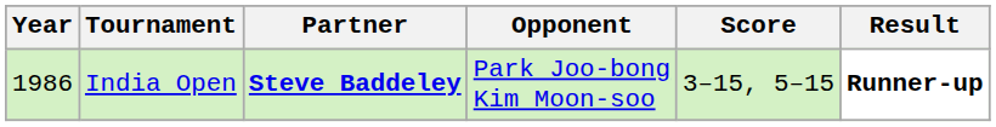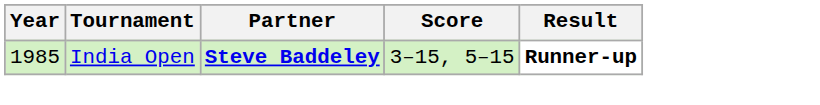 <table class="sortable wikitable" style="font-size: 90%;">
 <tr>
 <th>Year</th>
 <th>Tournament</th>
 <th>Partner</th>
-<th>Opponent</th>
 <th>Score</th>
 <th>Result</th>
 </tr>
 <tr style="background:#D4F1C5">
-<td align="center">1986</td>
+<td align="center">1985</td>
 <td><a href='#'>India Open</a></td>
 <td><strong> <a href='#'>Steve Baddeley</a></strong></td>
-<td> <a href='#'>Park Joo-bong</a><br> <a href='#'>Kim Moon-soo</a></td>
 <td>3–15, 5–15</td>
 <td style="text-align:left; background:white"> <strong>Runner-up</strong></td>
 </tr>
 </table>
